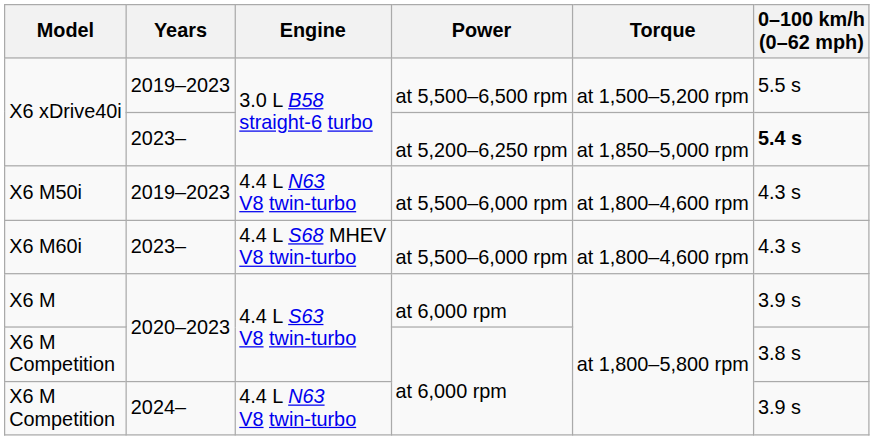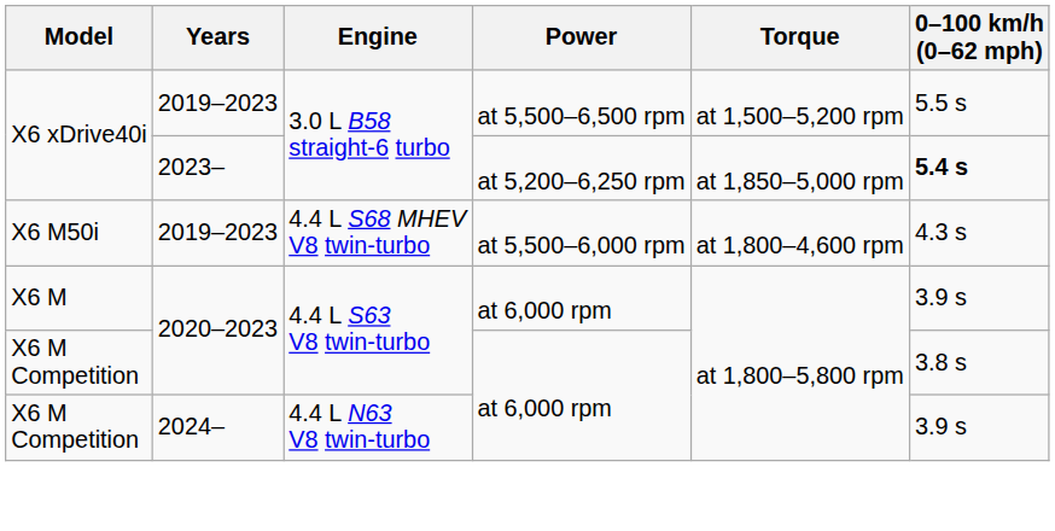 <table class="wikitable sortable" style="text-align: centre;">
 <tr>
 <th>Model</th>
 <th>Years</th>
 <th>Engine</th>
 <th>Power</th>
 <th>Torque</th>
 <th>0–100 km/h <br> (0–62 mph)</th>
 </tr>
 <tr>
 <td rowspan="2">X6 xDrive40i</td>
 <td>2019–2023</td>
 <td rowspan="2">3.0 L <em><a href='#'>B58</a></em> <br> <a href='#'>straight-6</a> <a href='#'>turbo</a></td>
 <td> <br> at 5,500–6,500 rpm</td>
 <td> <br> at 1,500–5,200 rpm</td>
 <td>5.5 s</td>
 </tr>
 <tr>
 <td>2023–</td>
 <td> <br> at 5,200–6,250 rpm</td>
 <td> <br> at 1,850–5,000 rpm</td>
 <td><strong>5.4 s</strong></td>
 </tr>
 <tr>
 <td>X6 M50i</td>
 <td>2019–2023</td>
-<td>4.4 L <em><a href='#'>N63</a></em> <br> <a href='#'>V8</a> <a href='#'>twin-turbo</a></td>
-<td> <br> at 5,500–6,000 rpm</td>
-<td> <br> at 1,800–4,600 rpm</td>
-<td>4.3 s</td>
-</tr>
-<tr>
-<td>X6 M60i</td>
-<td>2023–</td>
-<td>4.4 L <a href='#'><em>S68</em></a> MHEV<br><a href='#'>V8 twin-turbo</a></td>
+<td>4.4 L <em><a href='#'>S68</a> MHEV</em><br> <a href='#'>V8</a> <a href='#'>twin-turbo</a></td>
 <td> <br> at 5,500–6,000 rpm</td>
 <td> <br> at 1,800–4,600 rpm</td>
 <td>4.3 s</td>
 </tr>
 <tr>
 <td>X6 M</td>
 <td rowspan="2">2020–2023</td>
 <td rowspan="2">4.4 L <em><a href='#'>S63</a></em> <br> <a href='#'>V8</a> <a href='#'>twin-turbo</a></td>
 <td> <br> at 6,000 rpm</td>
 <td rowspan="3"> <br> at 1,800–5,800 rpm</td>
 <td>3.9 s</td>
 </tr>
 <tr>
 <td>X6 M<br>Competition</td>
 <td rowspan="2"> <br> at 6,000 rpm</td>
 <td>3.8 s</td>
 </tr>
 <tr>
 <td>X6 M<br>Competition</td>
 <td>2024–</td>
 <td>4.4 L <em><a href='#'>N63</a></em> <br> <a href='#'>V8</a> <a href='#'>twin-turbo</a></td>
 <td>3.9 s</td>
 </tr>
 </table>
